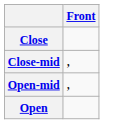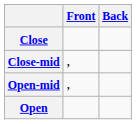 <table class="wikitable">
 <tr>
 <th></th>
 <th><small><a href='#'>Front</a></small></th>
+<th><small><a href='#'>Back</a></small></th>
 </tr>
 <tr>
 <th><small><a href='#'>Close</a></small></th>
+<td></td>
 <td></td>
 </tr>
 <tr>
 <th><small><a href='#'>Close-mid</a></small></th>
 <td>, </td>
+<td></td>
 </tr>
 <tr>
 <th><small><a href='#'>Open-mid</a></small></th>
 <td>, </td>
+<td></td>
 </tr>
 <tr>
 <th><small><a href='#'>Open</a></small></th>
 <td></td>
+<td></td>
 </tr>
 </table>
